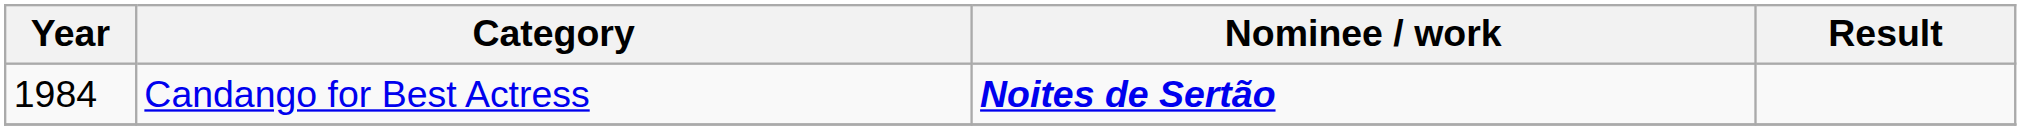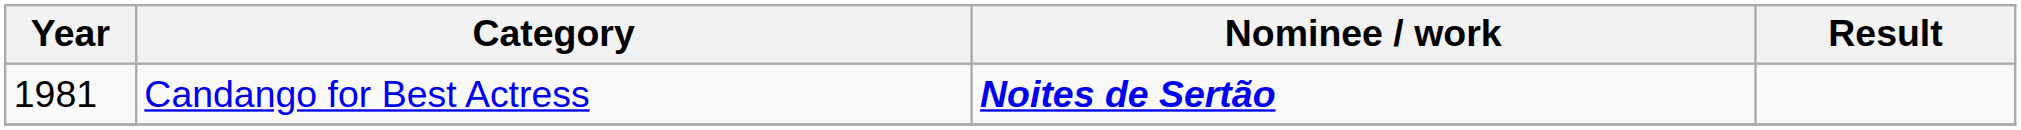 <table class=wikitable>
 <tr>
 <th Width=5%>Year</th>
 <th Width=32%>Category</th>
 <th Width=30%>Nominee / work</th>
 <th Width=10%>Result</th>
 </tr>
 <tr>
-<td>1984</td>
+<td>1981</td>
 <td><a href='#'>Candango for Best Actress</a></td>
 <td><strong><em><a href='#'>Noites de Sertão</a></em></strong></td>
 <td></td>
 </tr>
 <tr>
 </tr>
 </table>
